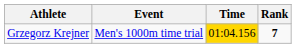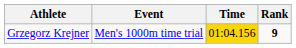 <table class=wikitable style="font-size:90%">
 <tr>
 <th>Athlete</th>
 <th>Event</th>
 <th>Time</th>
 <th>Rank</th>
 </tr>
 <tr align=center>
 <td align=left><a href='#'>Grzegorz Krejner</a></td>
 <td align=left><a href='#'>Men's 1000m time trial</a></td>
 <td style="background: gold;">01:04.156</td>
-<td><strong>7</strong></td>
+<td><strong>9</strong></td>
 </tr>
 </table>
